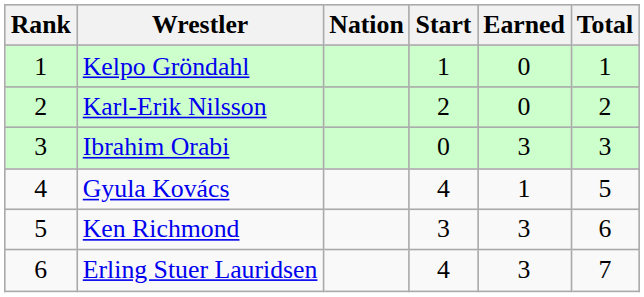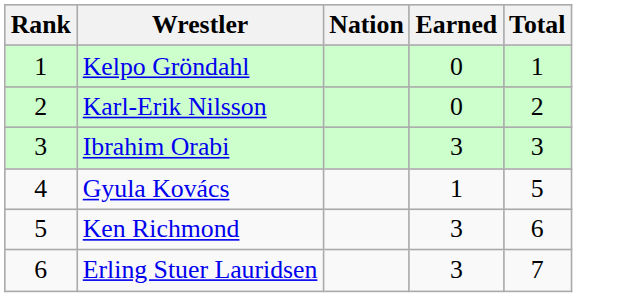 <table class="wikitable sortable" style="text-align:center;">
 <tr>
 <th>Rank</th>
 <th>Wrestler</th>
 <th>Nation</th>
-<th>Start</th>
 <th>Earned</th>
 <th>Total</th>
 </tr>
 <tr style="background:#cfc;">
 <td>1</td>
 <td align=left><a href='#'>Kelpo Gröndahl</a></td>
 <td align=left></td>
-<td>1</td>
 <td>0</td>
 <td>1</td>
 </tr>
 <tr style="background:#cfc;">
 <td>2</td>
 <td align=left><a href='#'>Karl-Erik Nilsson</a></td>
 <td align=left></td>
-<td>2</td>
 <td>0</td>
 <td>2</td>
 </tr>
 <tr style="background:#cfc;">
 <td>3</td>
 <td align=left><a href='#'>Ibrahim Orabi</a></td>
 <td align=left></td>
-<td>0</td>
 <td>3</td>
 <td>3</td>
 </tr>
 <tr>
 <td>4</td>
 <td align=left><a href='#'>Gyula Kovács</a></td>
 <td align=left></td>
-<td>4</td>
 <td>1</td>
 <td>5</td>
 </tr>
 <tr>
 <td>5</td>
 <td align=left><a href='#'>Ken Richmond</a></td>
 <td align=left></td>
 <td>3</td>
-<td>3</td>
 <td>6</td>
 </tr>
 <tr>
 <td>6</td>
 <td align=left><a href='#'>Erling Stuer Lauridsen</a></td>
 <td align=left></td>
-<td>4</td>
 <td>3</td>
 <td>7</td>
 </tr>
 </table>
